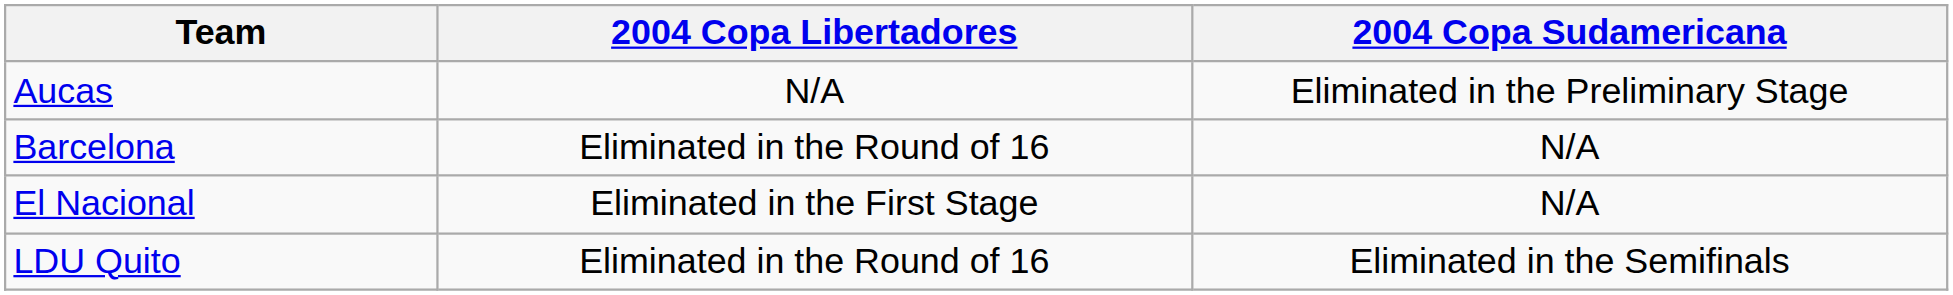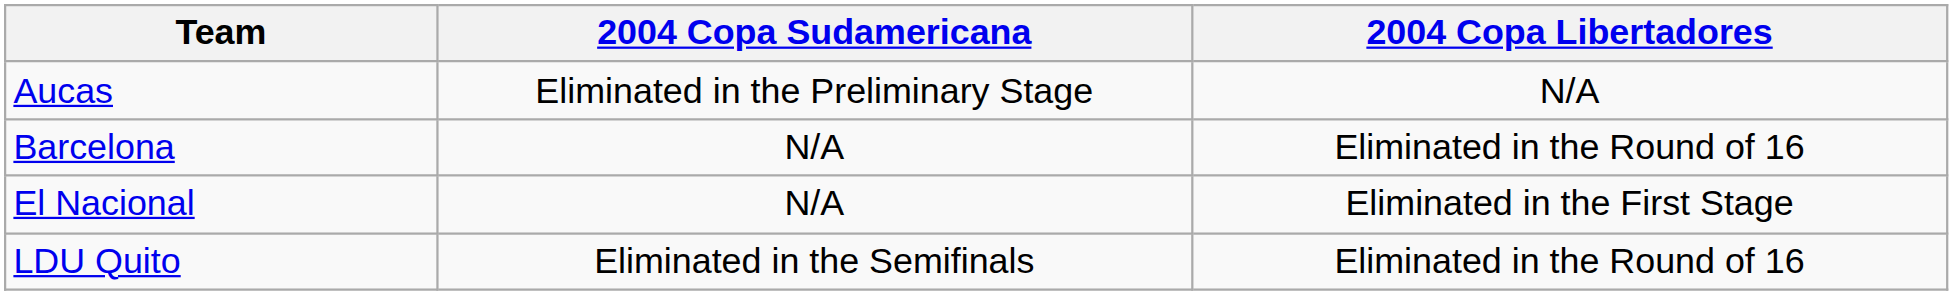 <table class="wikitable">
 <tr>
 <th width= 16%>Team</th>
+<th width= 28%><a href='#'>2004 Copa Sudamericana</a></th>
 <th width= 28%><a href='#'>2004 Copa Libertadores</a></th>
-<th width= 28%><a href='#'>2004 Copa Sudamericana</a></th>
 </tr>
 <tr align="center">
 <td align="left"><a href='#'>Aucas</a></td>
+<td>Eliminated in the Preliminary Stage</td>
 <td>N/A</td>
-<td>Eliminated in the Preliminary Stage</td>
 </tr>
 <tr align="center">
 <td align="left"><a href='#'>Barcelona</a></td>
+<td>N/A</td>
 <td>Eliminated in the Round of 16</td>
-<td>N/A</td>
 </tr>
 <tr align="center">
 <td align="left"><a href='#'>El Nacional</a></td>
+<td>N/A</td>
 <td>Eliminated in the First Stage</td>
-<td>N/A</td>
 </tr>
 <tr align="center">
 <td align="left"><a href='#'>LDU Quito</a></td>
+<td>Eliminated in the Semifinals</td>
 <td>Eliminated in the Round of 16</td>
-<td>Eliminated in the Semifinals</td>
 </tr>
 </table>
